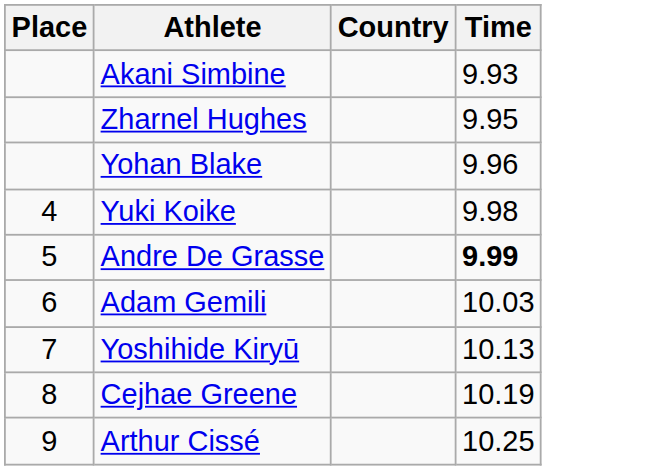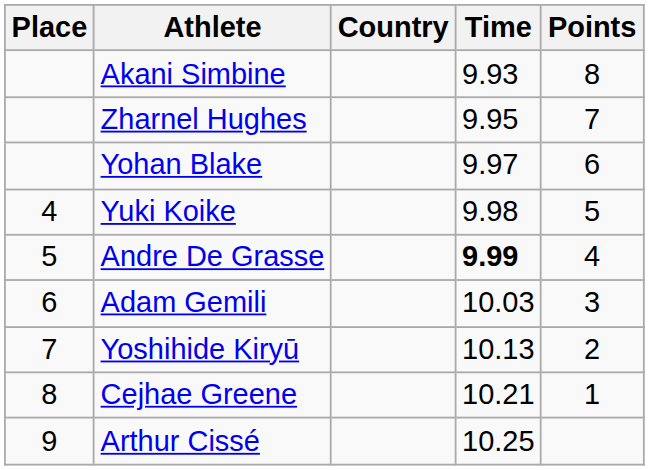 <table class="wikitable">
 <tr>
 <th>Place</th>
 <th>Athlete</th>
 <th>Country</th>
 <th>Time</th>
+<th>Points</th>
 </tr>
 <tr>
 <td align=center></td>
 <td><a href='#'>Akani Simbine</a></td>
 <td></td>
 <td>9.93</td>
+<td align=center>8</td>
 </tr>
 <tr>
 <td align=center></td>
 <td><a href='#'>Zharnel Hughes</a></td>
 <td></td>
 <td>9.95</td>
+<td align=center>7</td>
 </tr>
 <tr>
 <td align=center></td>
 <td><a href='#'>Yohan Blake</a></td>
 <td></td>
-<td>9.96</td>
+<td>9.97</td>
+<td align=center>6</td>
 </tr>
 <tr>
 <td align=center>4</td>
 <td><a href='#'>Yuki Koike</a></td>
 <td></td>
 <td>9.98</td>
+<td align=center>5</td>
 </tr>
 <tr>
 <td align=center>5</td>
 <td><a href='#'>Andre De Grasse</a></td>
 <td></td>
 <td><strong>9.99</strong></td>
+<td align=center>4</td>
 </tr>
 <tr>
 <td align=center>6</td>
 <td><a href='#'>Adam Gemili</a></td>
 <td></td>
 <td>10.03</td>
+<td align=center>3</td>
 </tr>
 <tr>
 <td align=center>7</td>
 <td><a href='#'>Yoshihide Kiryū</a></td>
 <td></td>
 <td>10.13</td>
+<td align=center>2</td>
 </tr>
 <tr>
 <td align=center>8</td>
 <td><a href='#'>Cejhae Greene</a></td>
 <td></td>
-<td>10.19</td>
+<td>10.21</td>
+<td align=center>1</td>
 </tr>
 <tr>
 <td align=center>9</td>
 <td><a href='#'>Arthur Cissé</a></td>
 <td></td>
 <td>10.25</td>
+<td align=center></td>
 </tr>
 </table>
